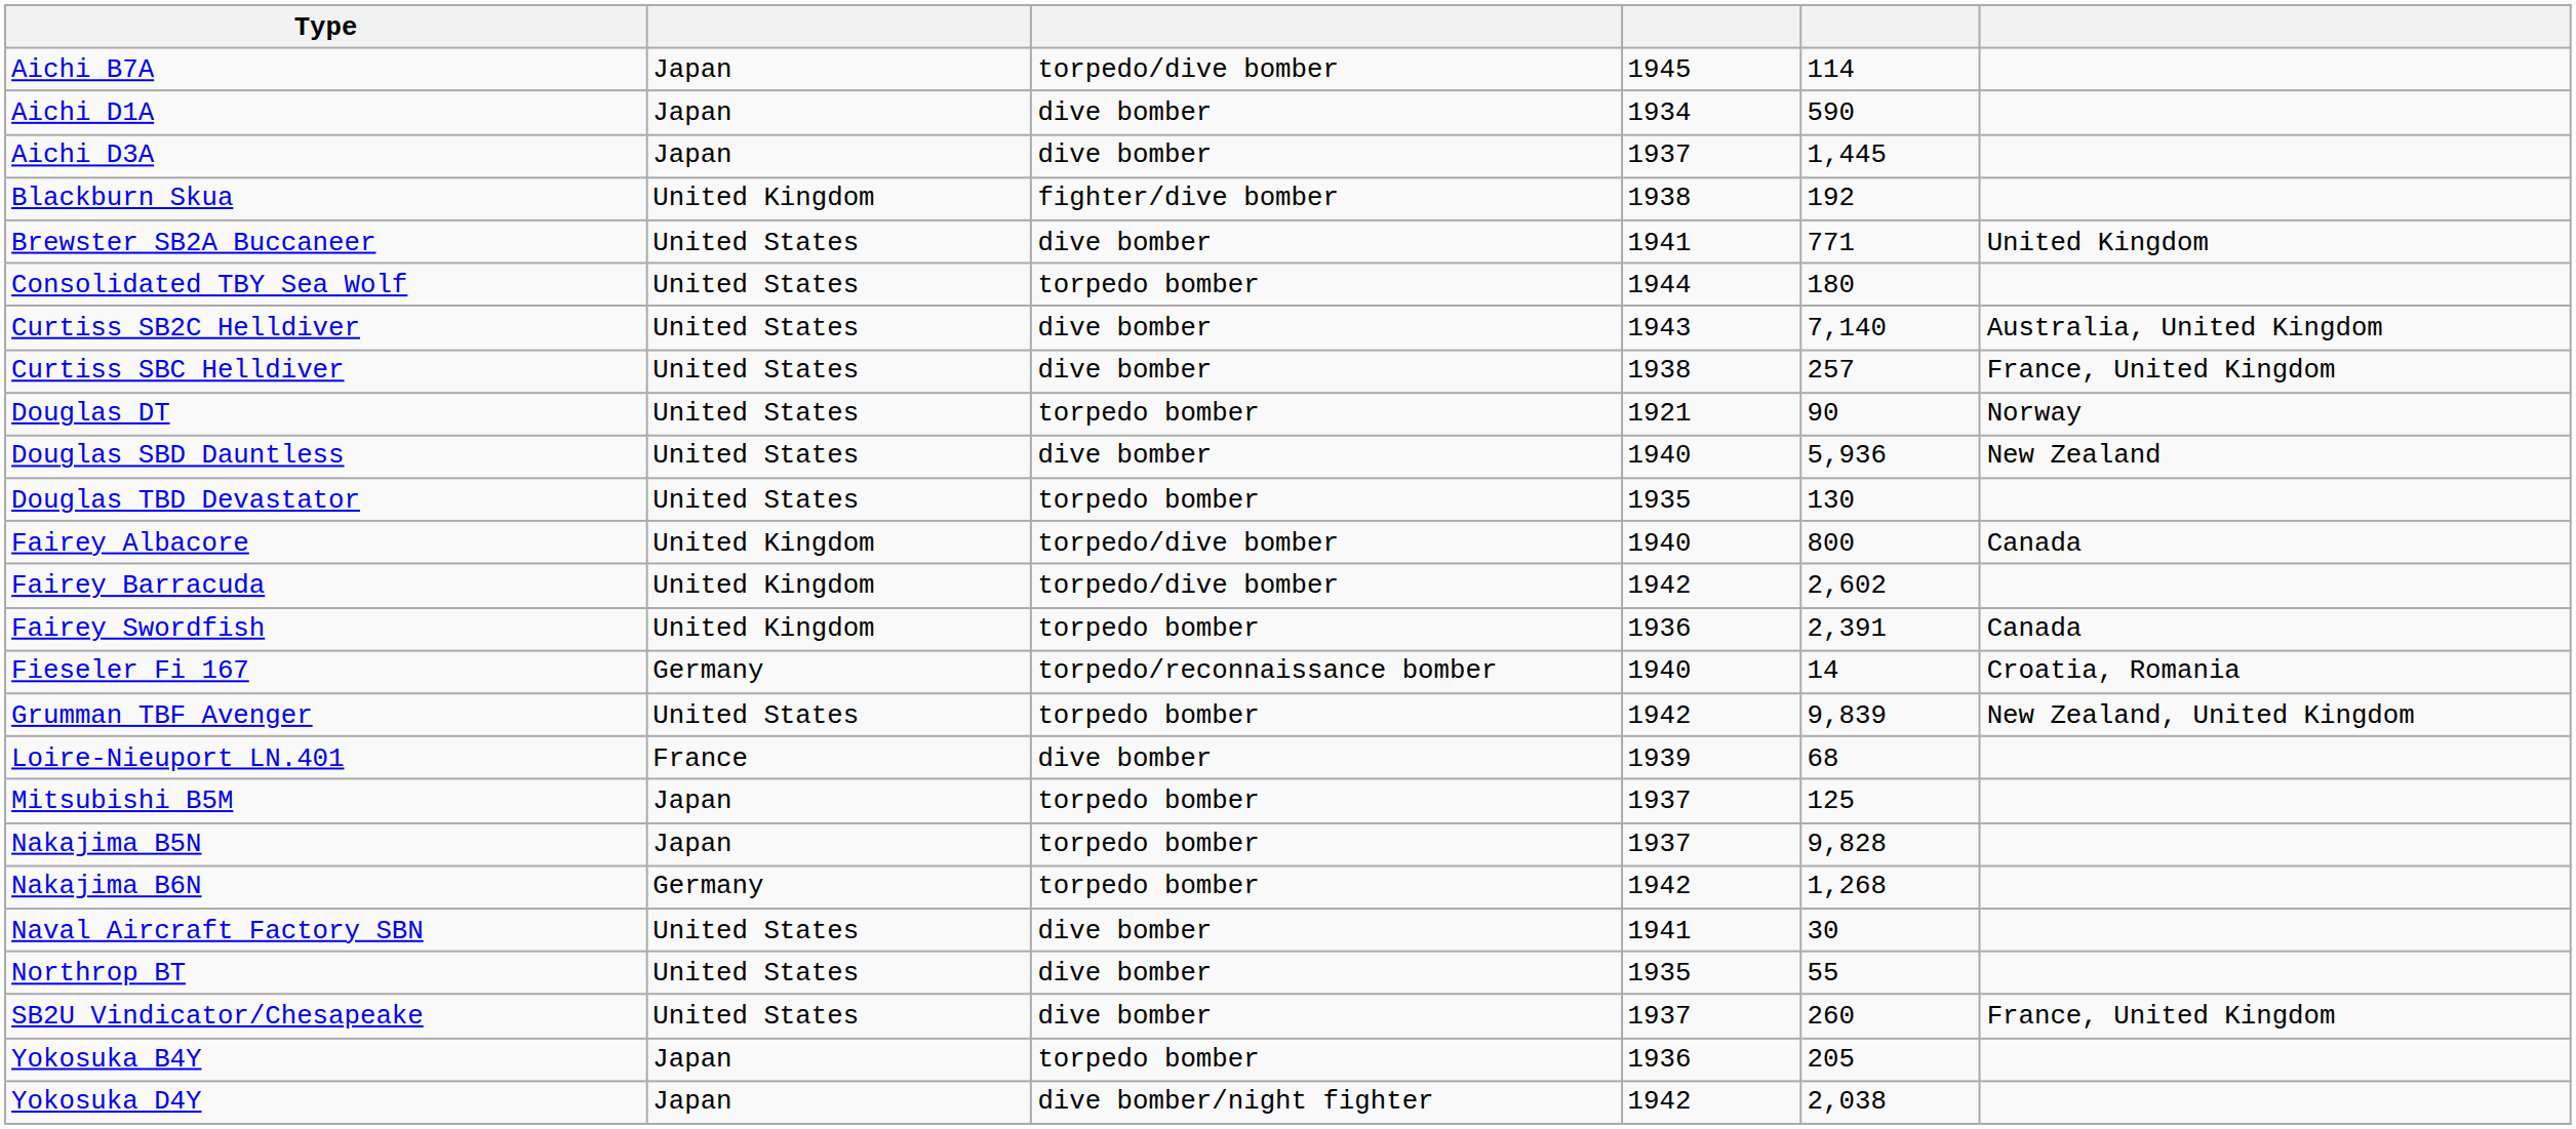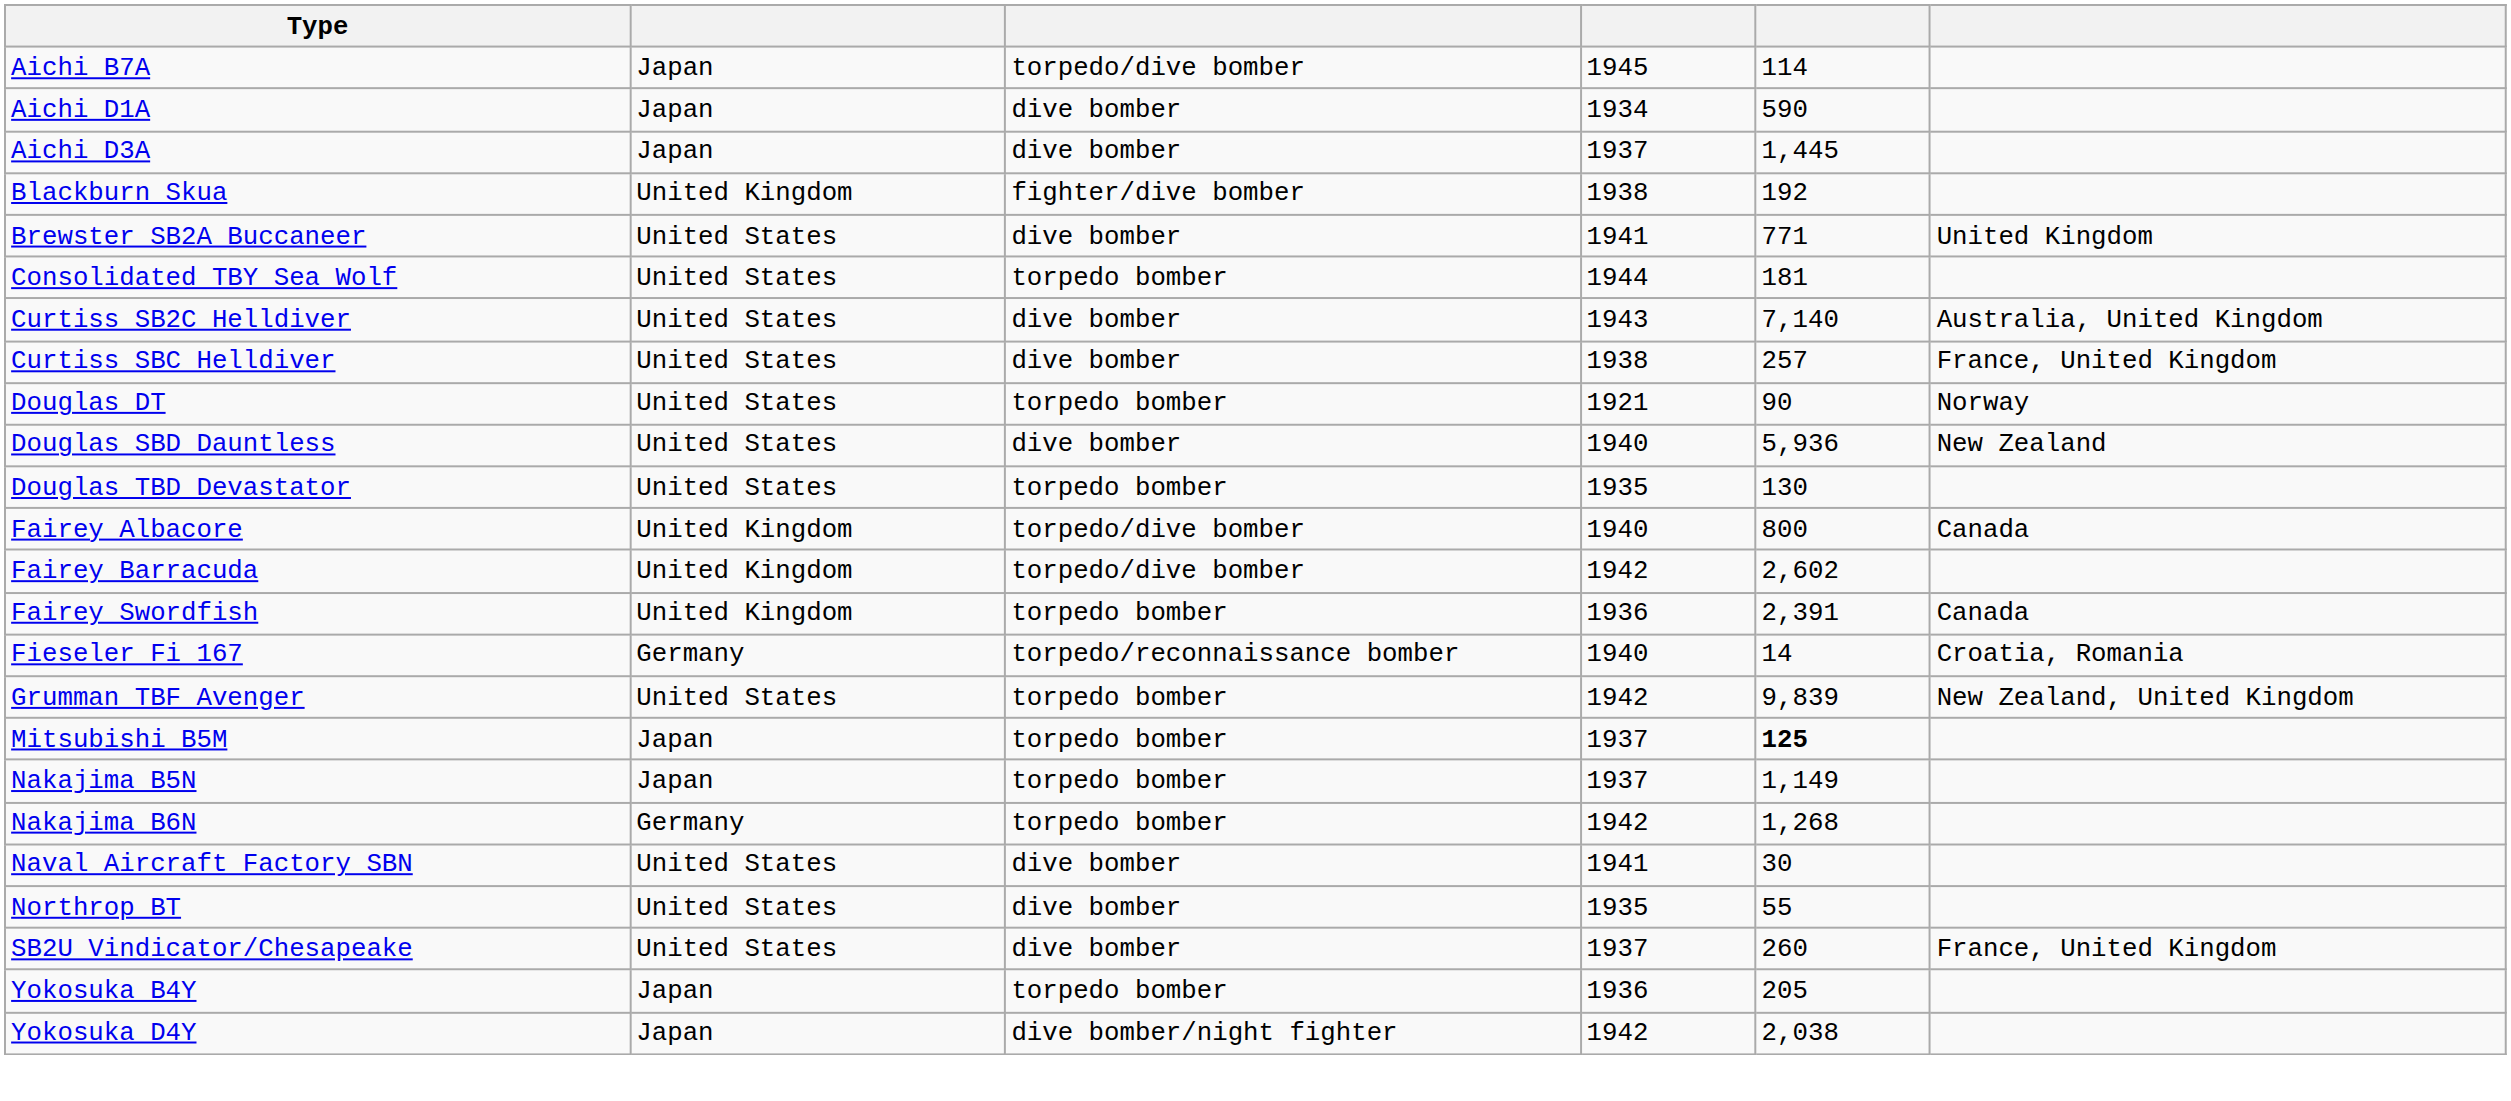 <table class="wikitable sortable" border=1 style=width:100%>
 <tr>
 <th style=width:25%>Type</th>
 <th style=width:15%></th>
 <th style=width:23%></th>
 <th style=width:7%></th>
 <th style=width:7%></th>
 <th></th>
 </tr>
 <tr>
 <td><a href='#'>Aichi B7A</a></td>
 <td>Japan</td>
 <td>torpedo/dive bomber</td>
 <td>1945</td>
 <td>114</td>
 <td></td>
 </tr>
 <tr>
 <td><a href='#'>Aichi D1A</a></td>
 <td>Japan</td>
 <td>dive bomber</td>
 <td>1934</td>
 <td>590</td>
 <td></td>
 </tr>
 <tr>
 <td><a href='#'>Aichi D3A</a></td>
 <td>Japan</td>
 <td>dive bomber</td>
 <td>1937</td>
 <td>1,445</td>
 <td></td>
 </tr>
 <tr>
 <td><a href='#'>Blackburn Skua</a></td>
 <td>United Kingdom</td>
 <td>fighter/dive bomber</td>
 <td>1938</td>
 <td>192</td>
 <td></td>
 </tr>
 <tr>
 <td><a href='#'>Brewster SB2A Buccaneer</a></td>
 <td>United States</td>
 <td>dive bomber</td>
 <td>1941</td>
 <td>771</td>
 <td>United Kingdom</td>
 </tr>
 <tr>
 <td><a href='#'>Consolidated TBY Sea Wolf</a></td>
 <td>United States</td>
 <td>torpedo bomber</td>
 <td>1944</td>
-<td>180</td>
+<td>181</td>
 <td></td>
 </tr>
 <tr>
 <td><a href='#'>Curtiss SB2C Helldiver</a></td>
 <td>United States</td>
 <td>dive bomber</td>
 <td>1943</td>
 <td>7,140</td>
 <td>Australia, United Kingdom</td>
 </tr>
 <tr>
 <td><a href='#'>Curtiss SBC Helldiver</a></td>
 <td>United States</td>
 <td>dive bomber</td>
 <td>1938</td>
 <td>257</td>
 <td>France, United Kingdom</td>
 </tr>
 <tr>
 <td><a href='#'>Douglas DT</a></td>
 <td>United States</td>
 <td>torpedo bomber</td>
 <td>1921</td>
 <td>90</td>
 <td>Norway</td>
 </tr>
 <tr>
 <td><a href='#'>Douglas SBD Dauntless</a></td>
 <td>United States</td>
 <td>dive bomber</td>
 <td>1940</td>
 <td>5,936</td>
 <td>New Zealand</td>
 </tr>
 <tr>
 <td><a href='#'>Douglas TBD Devastator</a></td>
 <td>United States</td>
 <td>torpedo bomber</td>
 <td>1935</td>
 <td>130</td>
 <td></td>
 </tr>
 <tr>
 <td><a href='#'>Fairey Albacore</a></td>
 <td>United Kingdom</td>
 <td>torpedo/dive bomber</td>
 <td>1940</td>
 <td>800</td>
 <td>Canada</td>
 </tr>
 <tr>
 <td><a href='#'>Fairey Barracuda</a></td>
 <td>United Kingdom</td>
 <td>torpedo/dive bomber</td>
 <td>1942</td>
 <td>2,602</td>
 <td></td>
 </tr>
 <tr>
 <td><a href='#'>Fairey Swordfish</a></td>
 <td>United Kingdom</td>
 <td>torpedo bomber</td>
 <td>1936</td>
 <td>2,391</td>
 <td>Canada</td>
 </tr>
 <tr>
 <td><a href='#'>Fieseler Fi 167</a></td>
 <td>Germany</td>
 <td>torpedo/reconnaissance bomber</td>
 <td>1940</td>
 <td>14</td>
 <td>Croatia, Romania</td>
 </tr>
 <tr>
 <td><a href='#'>Grumman TBF Avenger</a></td>
 <td>United States</td>
 <td>torpedo bomber</td>
 <td>1942</td>
 <td>9,839</td>
 <td>New Zealand, United Kingdom</td>
 </tr>
 <tr>
-<td><a href='#'>Loire-Nieuport LN.401</a></td>
-<td>France</td>
-<td>dive bomber</td>
-<td>1939</td>
-<td>68</td>
-<td></td>
-</tr>
-<tr>
 <td><a href='#'>Mitsubishi B5M</a></td>
 <td>Japan</td>
 <td>torpedo bomber</td>
 <td>1937</td>
-<td>125</td>
+<td><strong>125</strong></td>
 <td></td>
 </tr>
 <tr>
 <td><a href='#'>Nakajima B5N</a></td>
 <td>Japan</td>
 <td>torpedo bomber</td>
 <td>1937</td>
-<td>9,828</td>
+<td>1,149</td>
 <td></td>
 </tr>
 <tr>
 <td><a href='#'>Nakajima B6N</a></td>
 <td>Germany</td>
 <td>torpedo bomber</td>
 <td>1942</td>
 <td>1,268</td>
 <td></td>
 </tr>
 <tr>
 <td><a href='#'>Naval Aircraft Factory SBN</a></td>
 <td>United States</td>
 <td>dive bomber</td>
 <td>1941</td>
 <td>30</td>
 <td></td>
 </tr>
 <tr>
 <td><a href='#'>Northrop BT</a></td>
 <td>United States</td>
 <td>dive bomber</td>
 <td>1935</td>
 <td>55</td>
 <td></td>
 </tr>
 <tr>
 <td><a href='#'>SB2U Vindicator/Chesapeake</a></td>
 <td>United States</td>
 <td>dive bomber</td>
 <td>1937</td>
 <td>260</td>
 <td>France, United Kingdom</td>
 </tr>
 <tr>
 <td><a href='#'>Yokosuka B4Y</a></td>
 <td>Japan</td>
 <td>torpedo bomber</td>
 <td>1936</td>
 <td>205</td>
 <td></td>
 </tr>
 <tr>
 <td><a href='#'>Yokosuka D4Y</a></td>
 <td>Japan</td>
 <td>dive bomber/night fighter</td>
 <td>1942</td>
 <td>2,038</td>
 <td></td>
 </tr>
 </table>
